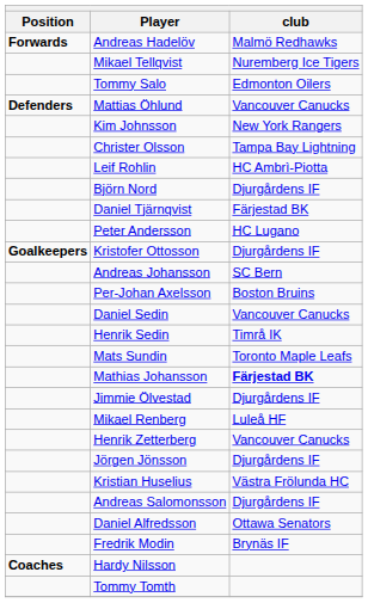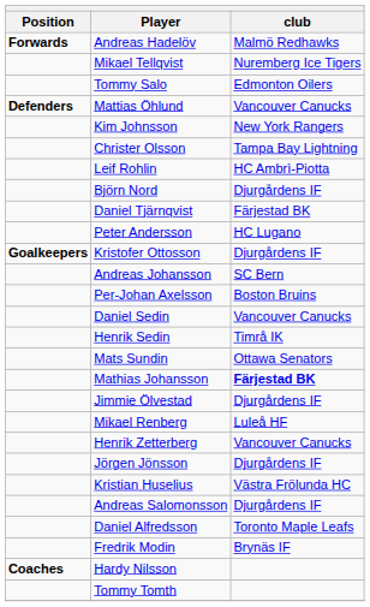 <table class=wikitable>
 <tr>
 <th colspan="7"></th>
 </tr>
 <tr>
 <th>Position</th>
 <th>Player</th>
 <th>club</th>
 </tr>
 <tr>
 <td><strong>Forwards</strong></td>
 <td><a href='#'>Andreas Hadelöv</a></td>
 <td><a href='#'>Malmö Redhawks</a></td>
 </tr>
 <tr>
 <td></td>
 <td><a href='#'>Mikael Tellqvist</a></td>
 <td><a href='#'>Nuremberg Ice Tigers</a></td>
 </tr>
 <tr>
 <td></td>
 <td><a href='#'>Tommy Salo</a></td>
 <td><a href='#'>Edmonton Oilers</a></td>
 </tr>
 <tr>
 <td><strong>Defenders</strong></td>
 <td><a href='#'>Mattias Öhlund</a></td>
 <td><a href='#'>Vancouver Canucks</a></td>
 </tr>
 <tr>
 <td></td>
 <td><a href='#'>Kim Johnsson</a></td>
 <td><a href='#'>New York Rangers</a></td>
 </tr>
 <tr>
 <td></td>
 <td><a href='#'>Christer Olsson</a></td>
 <td><a href='#'>Tampa Bay Lightning</a></td>
 </tr>
 <tr>
 <td></td>
 <td><a href='#'>Leif Rohlin</a></td>
 <td><a href='#'>HC Ambrì-Piotta</a></td>
 </tr>
 <tr>
 <td></td>
 <td><a href='#'>Björn Nord</a></td>
 <td><a href='#'>Djurgårdens IF</a></td>
 </tr>
 <tr>
 <td></td>
 <td><a href='#'>Daniel Tjärnqvist</a></td>
 <td><a href='#'>Färjestad BK</a></td>
 </tr>
 <tr>
 <td></td>
 <td><a href='#'>Peter Andersson</a></td>
 <td><a href='#'>HC Lugano</a></td>
 </tr>
 <tr>
 <td><strong>Goalkeepers</strong></td>
 <td><a href='#'>Kristofer Ottosson</a></td>
 <td><a href='#'>Djurgårdens IF</a></td>
 </tr>
 <tr>
 <td></td>
 <td><a href='#'>Andreas Johansson</a></td>
 <td><a href='#'>SC Bern</a></td>
 </tr>
 <tr>
 <td></td>
 <td><a href='#'>Per-Johan Axelsson</a></td>
 <td><a href='#'>Boston Bruins</a></td>
 </tr>
 <tr>
 <td></td>
 <td><a href='#'>Daniel Sedin</a></td>
 <td><a href='#'>Vancouver Canucks</a></td>
 </tr>
 <tr>
 <td></td>
 <td><a href='#'>Henrik Sedin</a></td>
 <td><a href='#'>Timrå IK</a></td>
 </tr>
 <tr>
 <td></td>
 <td><a href='#'>Mats Sundin</a></td>
-<td><a href='#'>Toronto Maple Leafs</a></td>
+<td><a href='#'>Ottawa Senators</a></td>
 </tr>
 <tr>
 <td></td>
 <td><a href='#'>Mathias Johansson</a></td>
 <td><strong><a href='#'>Färjestad BK</a></strong></td>
 </tr>
 <tr>
 <td></td>
 <td><a href='#'>Jimmie Ölvestad</a></td>
 <td><a href='#'>Djurgårdens IF</a></td>
 </tr>
 <tr>
 <td></td>
 <td><a href='#'>Mikael Renberg</a></td>
 <td><a href='#'>Luleå HF</a></td>
 </tr>
 <tr>
 <td></td>
 <td><a href='#'>Henrik Zetterberg</a></td>
 <td><a href='#'>Vancouver Canucks</a></td>
 </tr>
 <tr>
 <td></td>
 <td><a href='#'>Jörgen Jönsson</a></td>
 <td><a href='#'>Djurgårdens IF</a></td>
 </tr>
 <tr>
 <td></td>
 <td><a href='#'>Kristian Huselius</a></td>
 <td><a href='#'>Västra Frölunda HC</a></td>
 </tr>
 <tr>
 <td></td>
 <td><a href='#'>Andreas Salomonsson</a></td>
 <td><a href='#'>Djurgårdens IF</a></td>
 </tr>
 <tr>
 <td></td>
 <td><a href='#'>Daniel Alfredsson</a></td>
-<td><a href='#'>Ottawa Senators</a></td>
+<td><a href='#'>Toronto Maple Leafs</a></td>
 </tr>
 <tr>
 <td></td>
 <td><a href='#'>Fredrik Modin</a></td>
 <td><a href='#'>Brynäs IF</a></td>
 </tr>
 <tr>
 <td><strong>Coaches</strong></td>
 <td><a href='#'>Hardy Nilsson</a></td>
 <td></td>
 </tr>
 <tr>
 <td></td>
 <td><a href='#'>Tommy Tomth</a></td>
 <td></td>
 </tr>
 <tr>
 </tr>
 </table>
